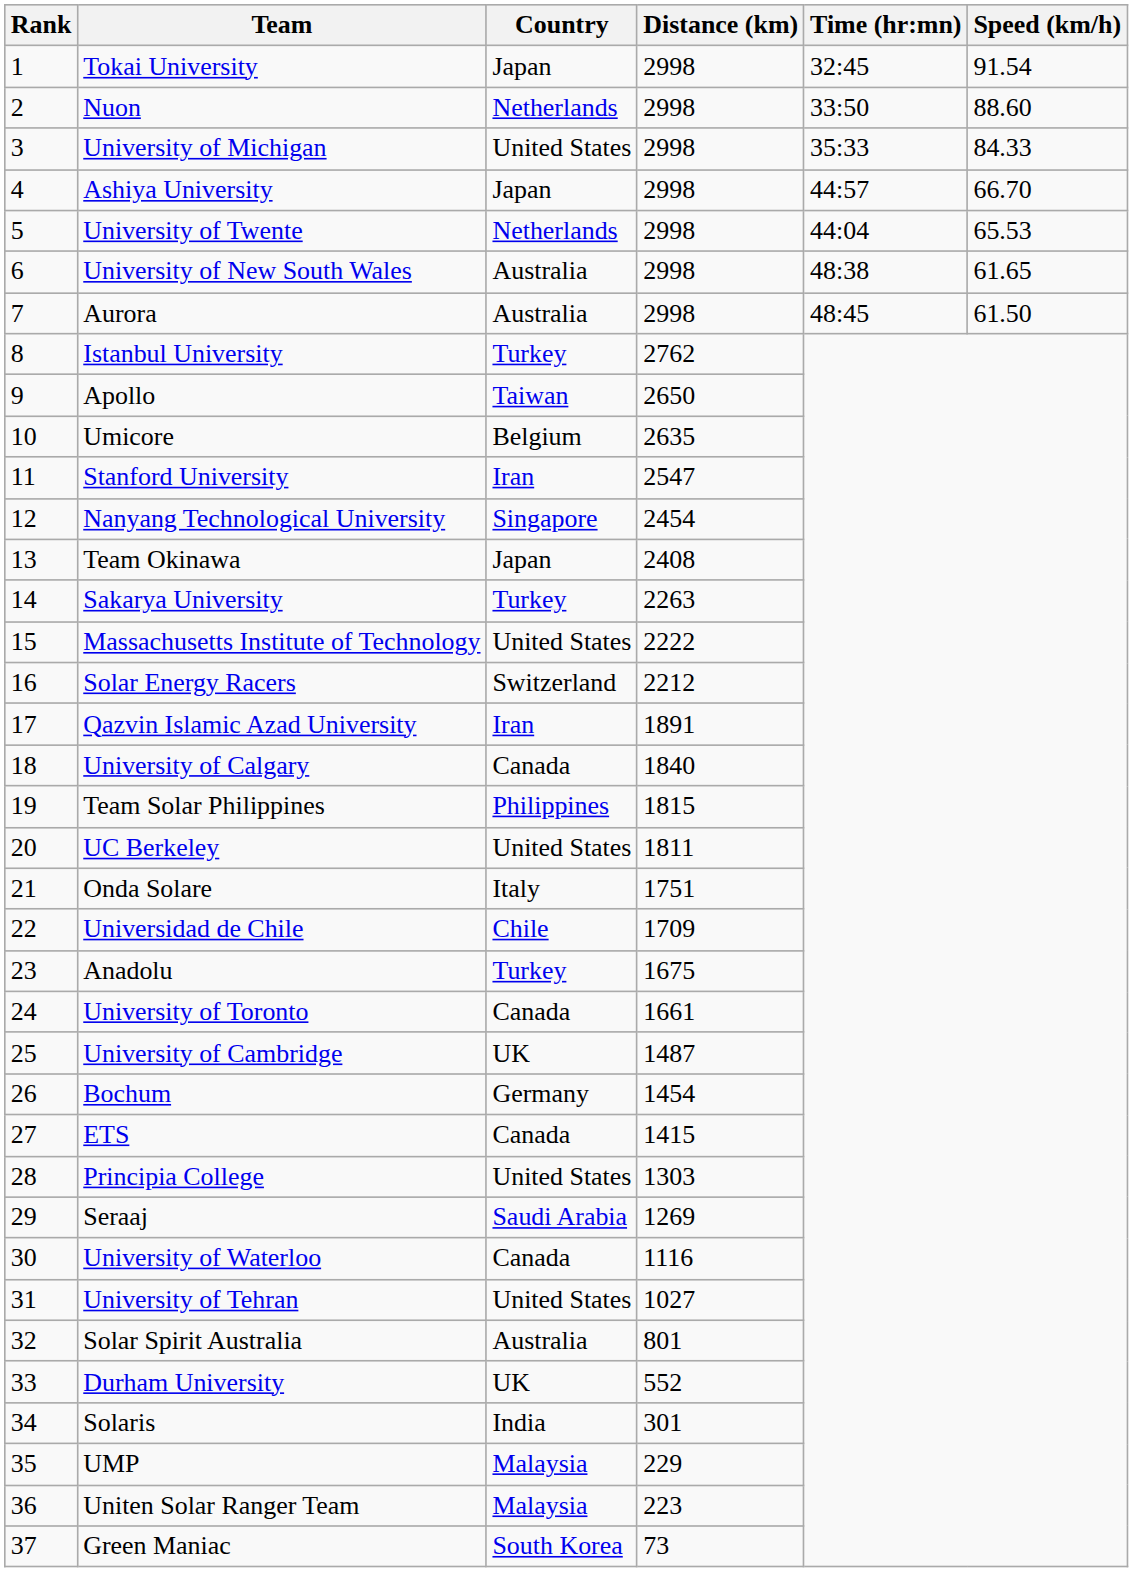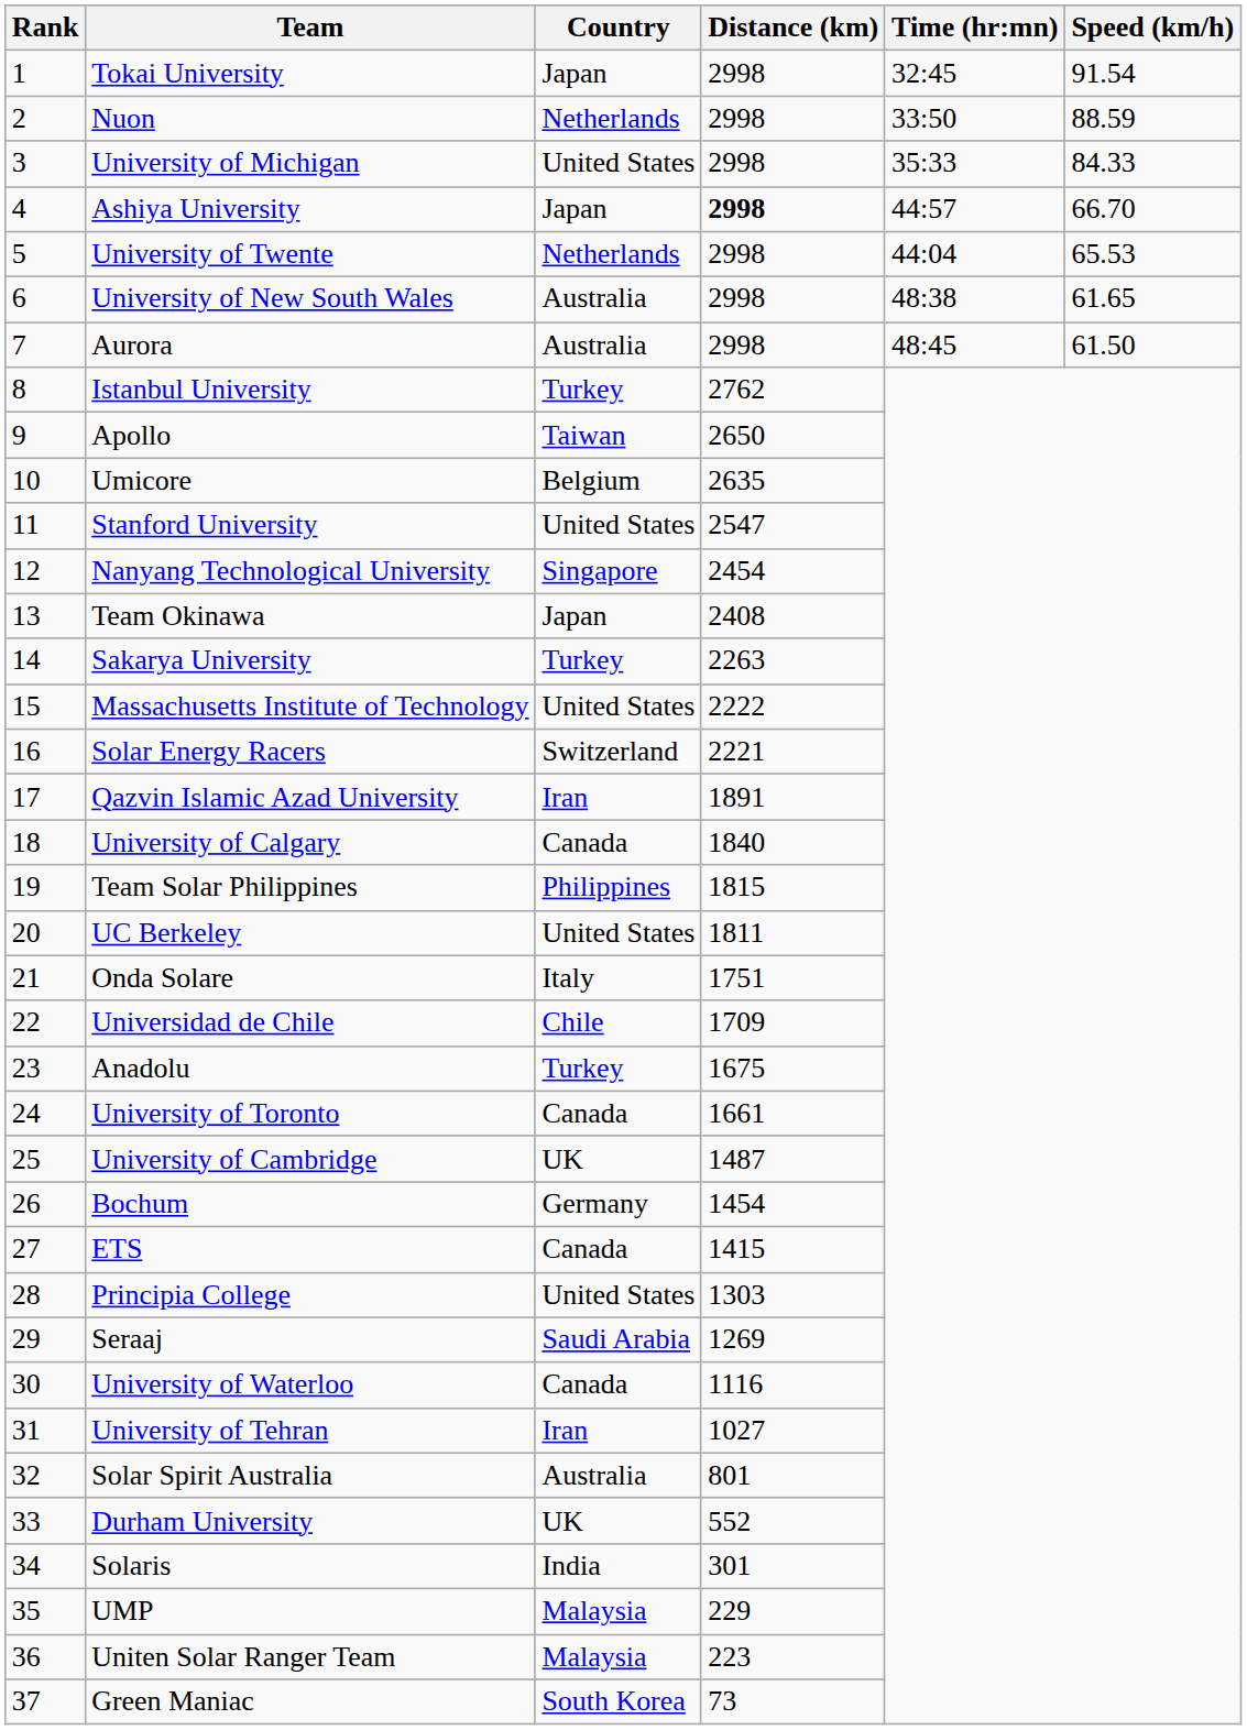 <table class="wikitable">
 <tr>
 <th>Rank</th>
 <th>Team</th>
 <th>Country</th>
 <th>Distance (km)</th>
 <th>Time (hr:mn)</th>
 <th>Speed (km/h)</th>
 </tr>
 <tr>
 <td>1</td>
 <td><a href='#'>Tokai University</a></td>
 <td>Japan</td>
 <td>2998</td>
 <td>32:45</td>
 <td>91.54</td>
 </tr>
 <tr>
 <td>2</td>
 <td><a href='#'>Nuon</a></td>
 <td><a href='#'>Netherlands</a></td>
 <td>2998</td>
 <td>33:50</td>
-<td>88.60</td>
+<td>88.59</td>
 </tr>
 <tr>
 <td>3</td>
 <td><a href='#'>University of Michigan</a></td>
 <td>United States</td>
 <td>2998</td>
 <td>35:33</td>
 <td>84.33</td>
 </tr>
 <tr>
 <td>4</td>
 <td><a href='#'>Ashiya University</a></td>
 <td>Japan</td>
-<td>2998</td>
+<td><strong>2998</strong></td>
 <td>44:57</td>
 <td>66.70</td>
 </tr>
 <tr>
 <td>5</td>
 <td><a href='#'>University of Twente</a></td>
 <td><a href='#'>Netherlands</a></td>
 <td>2998</td>
 <td>44:04</td>
 <td>65.53</td>
 </tr>
 <tr>
 <td>6</td>
 <td><a href='#'>University of New South Wales</a></td>
 <td>Australia</td>
 <td>2998</td>
 <td>48:38</td>
 <td>61.65</td>
 </tr>
 <tr>
 <td>7</td>
 <td>Aurora</td>
 <td>Australia</td>
 <td>2998</td>
 <td>48:45</td>
 <td>61.50</td>
 </tr>
 <tr>
 <td>8</td>
 <td><a href='#'>Istanbul University</a></td>
 <td><a href='#'>Turkey</a></td>
 <td>2762</td>
 </tr>
 <tr>
 <td>9</td>
 <td>Apollo</td>
 <td><a href='#'>Taiwan</a></td>
 <td>2650</td>
 </tr>
 <tr>
 <td>10</td>
 <td>Umicore</td>
 <td>Belgium</td>
 <td>2635</td>
 </tr>
 <tr>
 <td>11</td>
 <td><a href='#'>Stanford University</a></td>
-<td><a href='#'>Iran</a></td>
+<td>United States</td>
 <td>2547</td>
 </tr>
 <tr>
 <td>12</td>
 <td><a href='#'>Nanyang Technological University</a></td>
 <td><a href='#'>Singapore</a></td>
 <td>2454</td>
 </tr>
 <tr>
 <td>13</td>
 <td>Team Okinawa</td>
 <td>Japan</td>
 <td>2408</td>
 </tr>
 <tr>
 <td>14</td>
 <td><a href='#'>Sakarya University</a></td>
 <td><a href='#'>Turkey</a></td>
 <td>2263</td>
 </tr>
 <tr>
 <td>15</td>
 <td><a href='#'>Massachusetts Institute of Technology</a></td>
 <td>United States</td>
 <td>2222</td>
 </tr>
 <tr>
 <td>16</td>
 <td><a href='#'>Solar Energy Racers</a></td>
 <td>Switzerland</td>
-<td>2212</td>
+<td>2221</td>
 </tr>
 <tr>
 <td>17</td>
 <td><a href='#'>Qazvin Islamic Azad University</a></td>
 <td><a href='#'>Iran</a></td>
 <td>1891</td>
 </tr>
 <tr>
 <td>18</td>
 <td><a href='#'>University of Calgary</a></td>
 <td>Canada</td>
 <td>1840</td>
 </tr>
 <tr>
 <td>19</td>
 <td>Team Solar Philippines</td>
 <td><a href='#'>Philippines</a></td>
 <td>1815</td>
 </tr>
 <tr>
 <td>20</td>
 <td><a href='#'>UC Berkeley</a></td>
 <td>United States</td>
 <td>1811</td>
 </tr>
 <tr>
 <td>21</td>
 <td>Onda Solare</td>
 <td>Italy</td>
 <td>1751</td>
 </tr>
 <tr>
 <td>22</td>
 <td><a href='#'>Universidad de Chile</a></td>
 <td><a href='#'>Chile</a></td>
 <td>1709</td>
 </tr>
 <tr>
 <td>23</td>
 <td>Anadolu</td>
 <td><a href='#'>Turkey</a></td>
 <td>1675</td>
 </tr>
 <tr>
 <td>24</td>
 <td><a href='#'>University of Toronto</a></td>
 <td>Canada</td>
 <td>1661</td>
 </tr>
 <tr>
 <td>25</td>
 <td><a href='#'>University of Cambridge</a></td>
 <td>UK</td>
 <td>1487</td>
 </tr>
 <tr>
 <td>26</td>
 <td><a href='#'>Bochum</a></td>
 <td>Germany</td>
 <td>1454</td>
 </tr>
 <tr>
 <td>27</td>
 <td><a href='#'>ETS</a></td>
 <td>Canada</td>
 <td>1415</td>
 </tr>
 <tr>
 <td>28</td>
 <td><a href='#'>Principia College</a></td>
 <td>United States</td>
 <td>1303</td>
 </tr>
 <tr>
 <td>29</td>
 <td>Seraaj</td>
 <td><a href='#'>Saudi Arabia</a></td>
 <td>1269</td>
 </tr>
 <tr>
 <td>30</td>
 <td><a href='#'>University of Waterloo</a></td>
 <td>Canada</td>
 <td>1116</td>
 </tr>
 <tr>
 <td>31</td>
 <td><a href='#'>University of Tehran</a></td>
-<td>United States</td>
+<td><a href='#'>Iran</a></td>
 <td>1027</td>
 </tr>
 <tr>
 <td>32</td>
 <td>Solar Spirit Australia</td>
 <td>Australia</td>
 <td>801</td>
 </tr>
 <tr>
 <td>33</td>
 <td><a href='#'>Durham University</a></td>
 <td>UK</td>
 <td>552</td>
 </tr>
 <tr>
 <td>34</td>
 <td>Solaris</td>
 <td>India</td>
 <td>301</td>
 </tr>
 <tr>
 <td>35</td>
 <td>UMP</td>
 <td><a href='#'>Malaysia</a></td>
 <td>229</td>
 </tr>
 <tr>
 <td>36</td>
 <td>Uniten Solar Ranger Team</td>
 <td><a href='#'>Malaysia</a></td>
 <td>223</td>
 </tr>
 <tr>
 <td>37</td>
 <td>Green Maniac</td>
 <td><a href='#'>South Korea</a></td>
 <td>73</td>
 </tr>
 </table>
